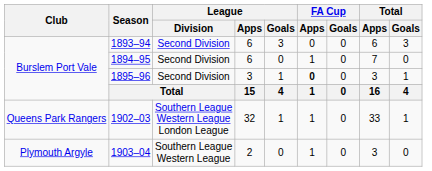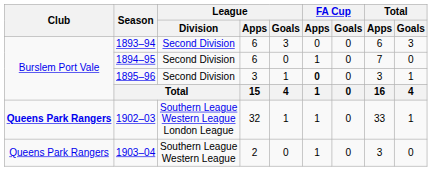 <table class="wikitable" style="text-align:center">
 <tr>
 <th rowspan="2">Club</th>
 <th rowspan="2">Season</th>
 <th colspan="3">League</th>
 <th colspan="2"><a href='#'>FA Cup</a></th>
 <th colspan="2">Total</th>
 </tr>
 <tr>
 <th>Division</th>
 <th>Apps</th>
 <th>Goals</th>
 <th>Apps</th>
 <th>Goals</th>
 <th>Apps</th>
 <th>Goals</th>
 </tr>
 <tr>
 <td rowspan="4"><a href='#'>Burslem Port Vale</a></td>
 <td><a href='#'>1893–94</a></td>
 <td><a href='#'>Second Division</a></td>
 <td>6</td>
 <td>3</td>
 <td>0</td>
 <td>0</td>
 <td>6</td>
 <td>3</td>
 </tr>
 <tr>
 <td><a href='#'>1894–95</a></td>
 <td>Second Division</td>
 <td>6</td>
 <td>0</td>
 <td>1</td>
 <td>0</td>
 <td>7</td>
 <td>0</td>
 </tr>
 <tr>
 <td><a href='#'>1895–96</a></td>
 <td>Second Division</td>
 <td>3</td>
 <td>1</td>
 <td><strong>0</strong></td>
 <td>0</td>
 <td>3</td>
 <td>1</td>
 </tr>
 <tr>
 <th colspan="2">Total</th>
 <th>15</th>
 <th>4</th>
 <th>1</th>
 <th>0</th>
 <th>16</th>
 <th>4</th>
 </tr>
 <tr>
-<td><a href='#'>Queens Park Rangers</a></td>
+<td><strong><a href='#'>Queens Park Rangers</a></strong></td>
 <td><a href='#'>1902–03</a></td>
 <td><a href='#'>Southern League</a><br><a href='#'>Western League</a><br>London League</td>
 <td>32</td>
 <td>1</td>
 <td>1</td>
 <td>0</td>
 <td>33</td>
 <td>1</td>
 </tr>
 <tr>
-<td><a href='#'>Plymouth Argyle</a></td>
+<td><a href='#'>Queens Park Rangers</a></td>
 <td><a href='#'>1903–04</a></td>
 <td>Southern League<br>Western League</td>
 <td>2</td>
 <td>0</td>
 <td>1</td>
 <td>0</td>
 <td>3</td>
 <td>0</td>
 </tr>
 </table>
